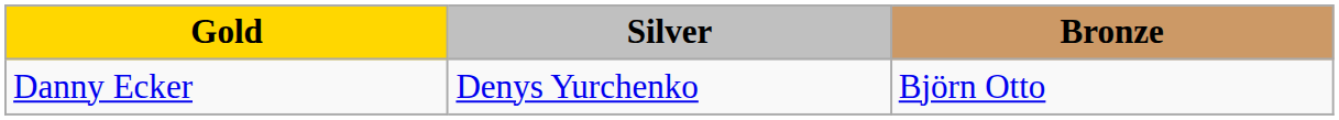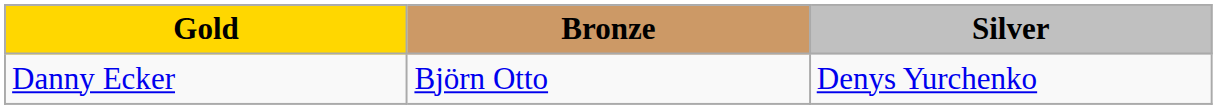 <table class="wikitable" style="text-align:left">
 <tr align="center">
 <td width=200 bgcolor=gold><strong>Gold</strong></td>
+<td width=200 bgcolor=CC9966><strong>Bronze</strong></td>
 <td width=200 bgcolor=silver><strong>Silver</strong></td>
-<td width=200 bgcolor=CC9966><strong>Bronze</strong></td>
 </tr>
 <tr>
 <td><a href='#'>Danny Ecker</a><br><em></em></td>
+<td><a href='#'>Björn Otto</a><br><em></em></td>
 <td><a href='#'>Denys Yurchenko</a><br><em></em></td>
-<td><a href='#'>Björn Otto</a><br><em></em></td>
 </tr>
 </table>
